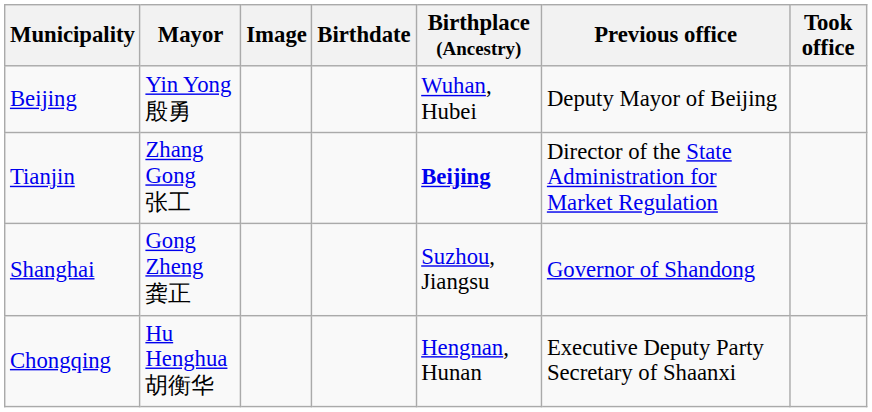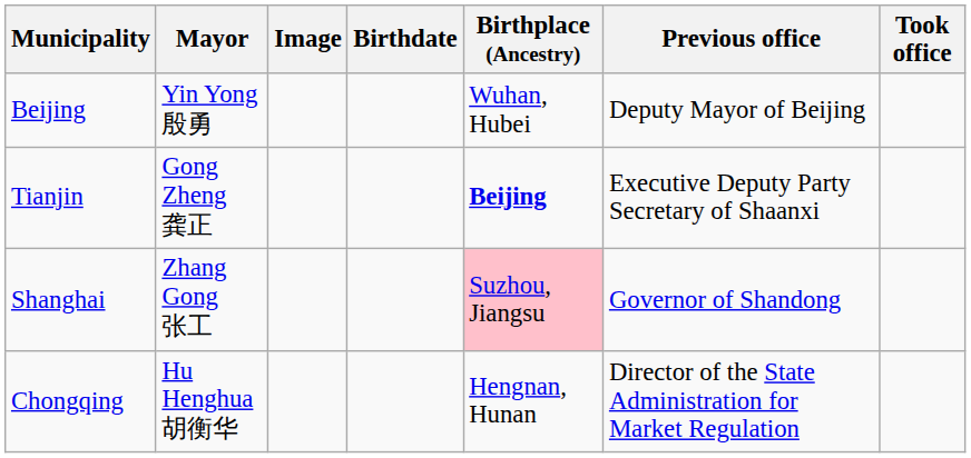 <table class="wikitable sortable" style="text-align: left">
 <tr>
 <th>Municipality</th>
 <th>Mayor</th>
 <th>Image</th>
 <th>Birthdate</th>
 <th>Birthplace<br><small>(Ancestry)</small></th>
 <th>Previous office</th>
 <th>Took office</th>
 </tr>
 <tr>
 <td><a href='#'>Beijing</a></td>
 <td><a href='#'>Yin Yong</a><br>殷勇</td>
 <td></td>
 <td> </td>
 <td><a href='#'>Wuhan</a>, Hubei</td>
 <td>Deputy Mayor of Beijing</td>
 <td> </td>
 </tr>
 <tr>
 <td><a href='#'>Tianjin</a></td>
-<td><a href='#'>Zhang Gong</a><br>张工</td>
+<td><a href='#'>Gong Zheng</a><br>龚正</td>
 <td></td>
 <td> </td>
 <td><strong><a href='#'>Beijing</a></strong></td>
-<td>Director of the <a href='#'>State Administration for Market Regulation</a></td>
+<td>Executive Deputy Party Secretary of Shaanxi</td>
 <td> </td>
 </tr>
 <tr>
 <td><a href='#'>Shanghai</a></td>
-<td><a href='#'>Gong Zheng</a><br>龚正</td>
+<td><a href='#'>Zhang Gong</a><br>张工</td>
 <td></td>
 <td> </td>
-<td><a href='#'>Suzhou</a>, Jiangsu</td>
+<td style="background: pink;"><a href='#'>Suzhou</a>, Jiangsu</td>
 <td><a href='#'>Governor of Shandong</a></td>
 <td> </td>
 </tr>
 <tr>
 <td><a href='#'>Chongqing</a></td>
 <td><a href='#'>Hu Henghua</a><br>胡衡华</td>
 <td></td>
 <td> </td>
 <td><a href='#'>Hengnan</a>, Hunan</td>
-<td>Executive Deputy Party Secretary of Shaanxi</td>
+<td>Director of the <a href='#'>State Administration for Market Regulation</a></td>
 <td> </td>
 </tr>
 </table>
